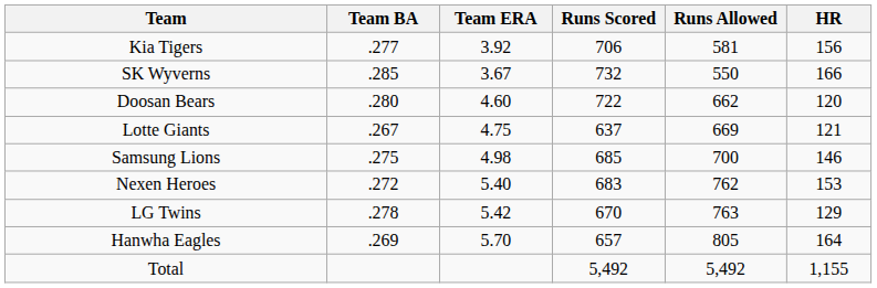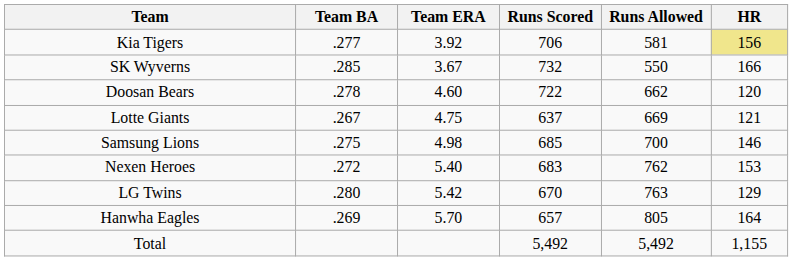 <table class="wikitable sortable" width="50%" style="text-align:center;">
 <tr style="background: #e3e3e3;">
 <th width="20%">Team</th>
 <th width="7%">Team BA</th>
 <th width="7%">Team ERA</th>
 <th width="7%">Runs Scored</th>
 <th width="7%">Runs Allowed</th>
 <th width="5%">HR</th>
 </tr>
 <tr>
 <td>Kia Tigers</td>
 <td>.277</td>
 <td>3.92</td>
 <td>706</td>
 <td>581</td>
-<td>156</td>
+<td style="background: khaki;">156</td>
 </tr>
 <tr>
 <td>SK Wyverns</td>
 <td>.285</td>
 <td>3.67</td>
 <td>732</td>
 <td>550</td>
 <td>166</td>
 </tr>
 <tr>
 <td>Doosan Bears</td>
-<td>.280</td>
+<td>.278</td>
 <td>4.60</td>
 <td>722</td>
 <td>662</td>
 <td>120</td>
 </tr>
 <tr>
 <td>Lotte Giants</td>
 <td>.267</td>
 <td>4.75</td>
 <td>637</td>
 <td>669</td>
 <td>121</td>
 </tr>
 <tr>
 <td>Samsung Lions</td>
 <td>.275</td>
 <td>4.98</td>
 <td>685</td>
 <td>700</td>
 <td>146</td>
 </tr>
 <tr>
 <td>Nexen Heroes</td>
 <td>.272</td>
 <td>5.40</td>
 <td>683</td>
 <td>762</td>
 <td>153</td>
 </tr>
 <tr>
 <td>LG Twins</td>
-<td>.278</td>
+<td>.280</td>
 <td>5.42</td>
 <td>670</td>
 <td>763</td>
 <td>129</td>
 </tr>
 <tr>
 <td>Hanwha Eagles</td>
 <td>.269</td>
 <td>5.70</td>
 <td>657</td>
 <td>805</td>
 <td>164</td>
 </tr>
 <tr>
 <td>Total</td>
 <td></td>
 <td></td>
 <td>5,492</td>
 <td>5,492</td>
 <td>1,155</td>
 </tr>
 </table>
